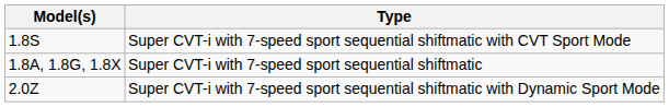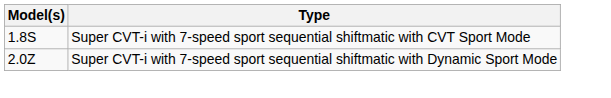 <table class="wikitable">
 <tr>
 <th>Model(s)</th>
 <th>Type</th>
 </tr>
 <tr>
 <td>1.8S</td>
 <td>Super CVT-i with 7-speed sport sequential shiftmatic with CVT Sport Mode</td>
 </tr>
 <tr>
-<td>1.8A, 1.8G, 1.8X</td>
-<td>Super CVT-i with 7-speed sport sequential shiftmatic</td>
-</tr>
-<tr>
 <td>2.0Z</td>
 <td>Super CVT-i with 7-speed sport sequential shiftmatic with Dynamic Sport Mode</td>
 </tr>
 </table>
